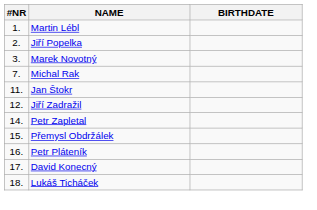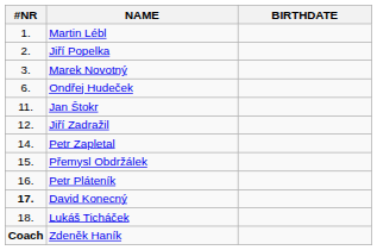 <table class="wikitable" style="border-collapse: collapse; font-size: 90%;">
 <tr>
 <th>#NR</th>
 <th align="left" style="width: 16em">NAME</th>
 <th align="center" style="width: 11em">BIRTHDATE</th>
 </tr>
 <tr>
 <td align="center">1.</td>
 <td><a href='#'>Martin Lébl</a></td>
 <td align="center"></td>
 </tr>
 <tr>
 <td align="center">2.</td>
 <td><a href='#'>Jiří Popelka</a></td>
 <td align="center"></td>
 </tr>
 <tr>
 <td align="center">3.</td>
 <td><a href='#'>Marek Novotný</a></td>
 <td align="center"></td>
 </tr>
 <tr>
-<td align="center">7.</td>
-<td><a href='#'>Michal Rak</a></td>
+<td align="center">6.</td>
+<td><a href='#'>Ondřej Hudeček</a></td>
 <td align="center"></td>
 </tr>
 <tr>
 <td align="center">11.</td>
 <td><a href='#'>Jan Štokr</a></td>
 <td align="center"></td>
 </tr>
 <tr>
 <td align="center">12.</td>
 <td><a href='#'>Jiří Zadražil</a></td>
 <td align="center"></td>
 </tr>
 <tr>
 <td align="center">14.</td>
 <td><a href='#'>Petr Zapletal</a></td>
 <td align="center"></td>
 </tr>
 <tr>
 <td align="center">15.</td>
 <td><a href='#'>Přemysl Obdržálek</a></td>
 <td align="center"></td>
 </tr>
 <tr>
 <td align="center">16.</td>
 <td><a href='#'>Petr Pláteník</a></td>
 <td align="center"></td>
 </tr>
 <tr>
-<td align="center">17.</td>
+<td align="center"><strong>17.</strong></td>
 <td><a href='#'>David Konecný</a></td>
 <td align="center"></td>
 </tr>
 <tr>
 <td align="center">18.</td>
 <td><a href='#'>Lukáš Ticháček</a></td>
 <td align="center"></td>
 </tr>
+<tr>
+<td align="center"><strong>Coach</strong></td>
+<td><a href='#'>Zdeněk Haník</a></td>
+<td align="center"></td>
+</tr>
 </table>
